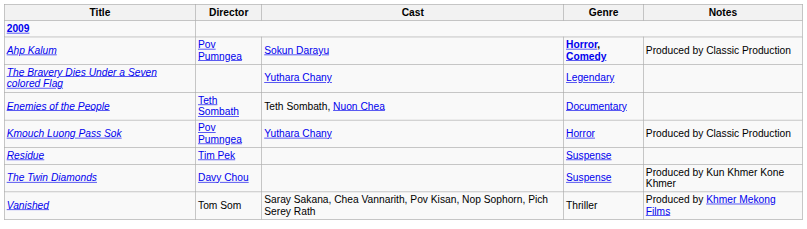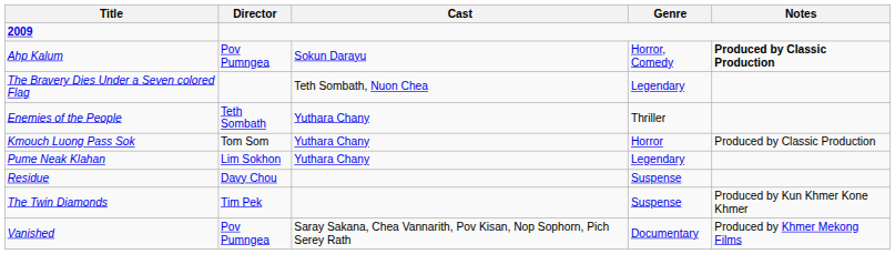 <table class="wikitable">
 <tr>
 <th>Title</th>
 <th>Director</th>
 <th>Cast</th>
 <th>Genre</th>
 <th>Notes</th>
 </tr>
 <tr>
 <td><strong><a href='#'>2009</a></strong></td>
 </tr>
 <tr>
 <td><em><a href='#'>Ahp Kalum</a></em></td>
 <td><a href='#'>Pov Pumngea</a></td>
 <td><a href='#'>Sokun Darayu</a></td>
-<td><strong><a href='#'>Horror</a>, <a href='#'>Comedy</a></strong></td>
-<td>Produced by Classic Production</td>
+<td><a href='#'>Horror</a>, <a href='#'>Comedy</a></td>
+<td><strong>Produced by Classic Production</strong></td>
 </tr>
 <tr>
 <td><em><a href='#'>The Bravery Dies Under a Seven colored Flag</a></em></td>
 <td></td>
-<td><a href='#'>Yuthara Chany</a></td>
+<td>Teth Sombath, <a href='#'>Nuon Chea</a></td>
 <td><a href='#'>Legendary</a></td>
 <td></td>
 </tr>
 <tr>
 <td><em><a href='#'>Enemies of the People</a></em></td>
 <td><a href='#'>Teth Sombath</a></td>
-<td>Teth Sombath, <a href='#'>Nuon Chea</a></td>
-<td><a href='#'>Documentary</a></td>
+<td><a href='#'>Yuthara Chany</a></td>
+<td>Thriller</td>
 <td></td>
 </tr>
 <tr>
 <td><em><a href='#'>Kmouch Luong Pass Sok</a></em></td>
-<td><a href='#'>Pov Pumngea</a></td>
+<td>Tom Som</td>
 <td><a href='#'>Yuthara Chany</a></td>
 <td><a href='#'>Horror</a></td>
 <td>Produced by Classic Production</td>
 </tr>
 <tr>
+<td><em><a href='#'>Pume Neak Klahan</a></em></td>
+<td><a href='#'>Lim Sokhon</a></td>
+<td><a href='#'>Yuthara Chany</a></td>
+<td><a href='#'>Legendary</a></td>
+<td></td>
+</tr>
+<tr>
 <td><em><a href='#'>Residue</a></em></td>
-<td><a href='#'>Tim Pek</a></td>
+<td><a href='#'>Davy Chou</a></td>
 <td></td>
 <td><a href='#'>Suspense</a></td>
 <td></td>
 </tr>
 <tr>
 <td><em><a href='#'>The Twin Diamonds</a></em></td>
-<td><a href='#'>Davy Chou</a></td>
+<td><a href='#'>Tim Pek</a></td>
 <td></td>
 <td><a href='#'>Suspense</a></td>
 <td>Produced by Kun Khmer Kone Khmer</td>
 </tr>
 <tr>
 <td><em><a href='#'>Vanished</a></em></td>
-<td>Tom Som</td>
+<td><a href='#'>Pov Pumngea</a></td>
 <td>Saray Sakana, Chea Vannarith, Pov Kisan, Nop Sophorn, Pich Serey Rath</td>
-<td>Thriller</td>
+<td><a href='#'>Documentary</a></td>
 <td>Produced by <a href='#'>Khmer Mekong Films</a></td>
 </tr>
 </table>
